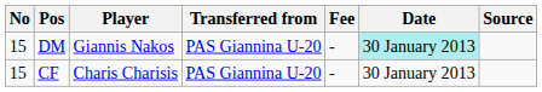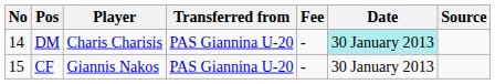 <table class="wikitable">
 <tr>
 <th>No</th>
 <th>Pos</th>
 <th>Player</th>
 <th>Transferred from</th>
 <th>Fee</th>
 <th>Date</th>
 <th>Source</th>
 </tr>
 <tr>
-<td>15</td>
+<td>14</td>
 <td><a href='#'>DM</a></td>
-<td><a href='#'>Giannis Nakos</a></td>
+<td><a href='#'>Charis Charisis</a></td>
 <td><a href='#'>PAS Giannina U-20</a></td>
 <td>-</td>
 <td style="background: paleturquoise;">30 January 2013</td>
 <td></td>
 </tr>
 <tr>
 <td>15</td>
 <td><a href='#'>CF</a></td>
-<td><a href='#'>Charis Charisis</a></td>
+<td><a href='#'>Giannis Nakos</a></td>
 <td><a href='#'>PAS Giannina U-20</a></td>
 <td>-</td>
 <td>30 January 2013</td>
 <td></td>
 </tr>
 </table>
